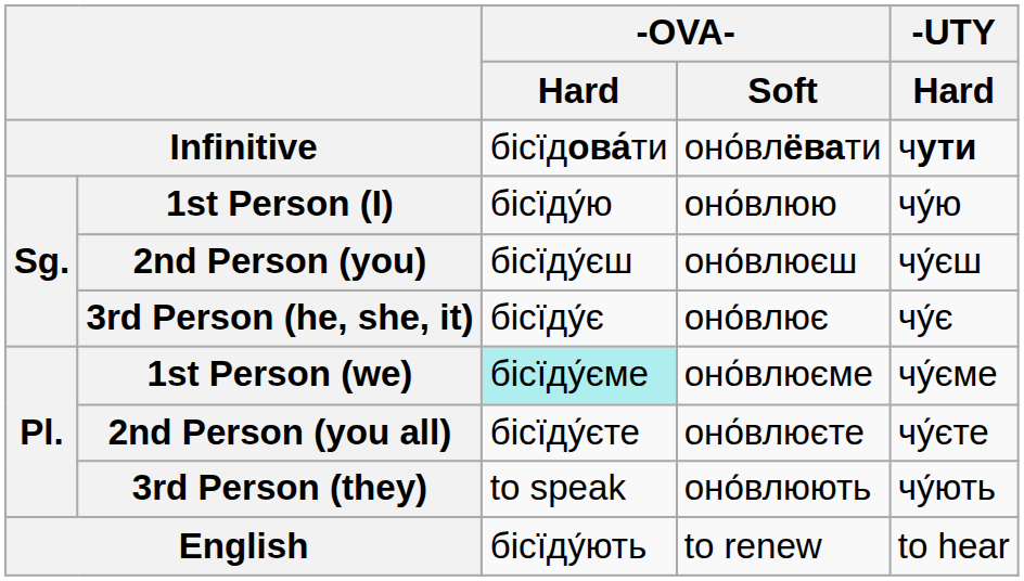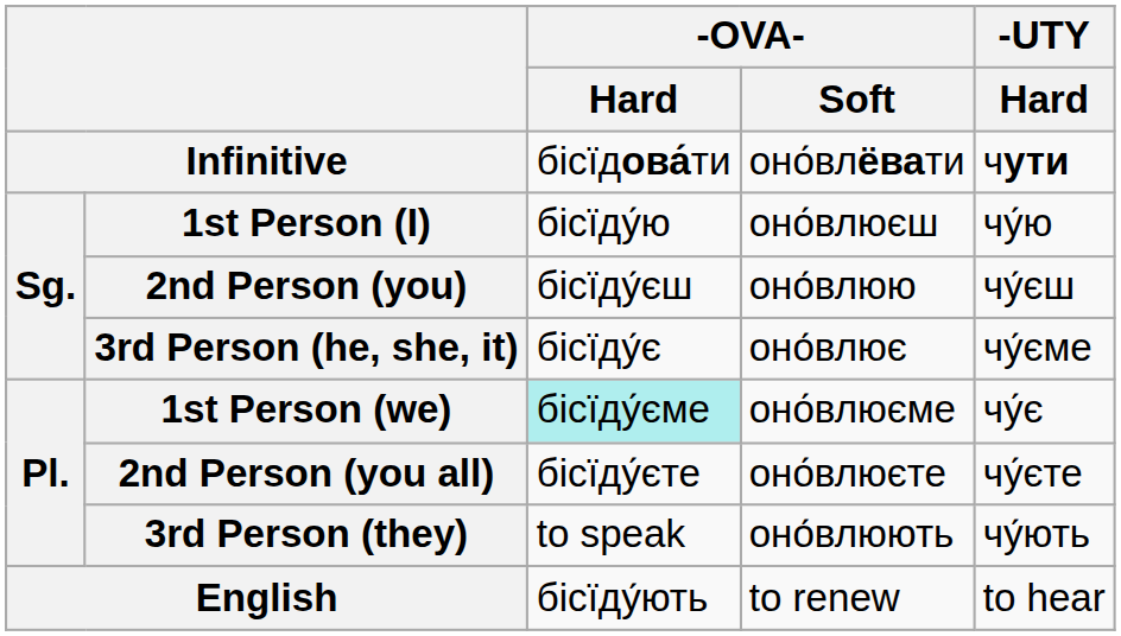 <table class=wikitable>
 <tr>
 <th colspan="2" rowspan="2"></th>
 <th colspan="2">-OVA-</th>
 <th colspan="1">-UTY</th>
 </tr>
 <tr>
 <th>Hard</th>
 <th>Soft</th>
 <th>Hard</th>
 </tr>
 <tr>
 <th colspan="2">Infinitive</th>
 <td>бісїд<strong>ова́</strong>ти</td>
 <td>оно́вл<strong>ёва</strong>ти</td>
 <td>ч<strong>ути</strong></td>
 </tr>
 <tr>
 <th rowspan="3">Sg.</th>
 <th>1st Person (I)</th>
 <td>бісїду́ю</td>
-<td>оно́влюю</td>
+<td>оно́влюєш</td>
 <td>чу́ю</td>
 </tr>
 <tr>
 <th>2nd Person (you)</th>
 <td>бісїду́єш</td>
-<td>оно́влюєш</td>
+<td>оно́влюю</td>
 <td>чу́єш</td>
 </tr>
 <tr>
 <th>3rd Person (he, she, it)</th>
 <td>бісїду́є</td>
 <td>оно́влює</td>
-<td>чу́є</td>
+<td>чу́єме</td>
 </tr>
 <tr>
 <th rowspan="3">Pl.</th>
 <th>1st Person (we)</th>
 <td style="background: paleturquoise;">бісїду́єме</td>
 <td>оно́влюєме</td>
-<td>чу́єме</td>
+<td>чу́є</td>
 </tr>
 <tr>
 <th>2nd Person (you all)</th>
 <td>бісїду́єте</td>
 <td>оно́влюєте</td>
 <td>чу́єте</td>
 </tr>
 <tr>
 <th>3rd Person (they)</th>
 <td>to speak</td>
 <td>оно́влюють</td>
 <td>чу́ють</td>
 </tr>
 <tr>
 <th colspan="2">English</th>
 <td>бісїду́ють</td>
 <td>to renew</td>
 <td>to hear</td>
 </tr>
 </table>
